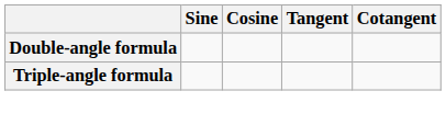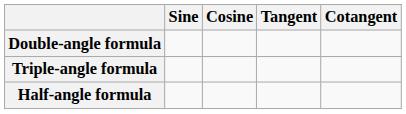 <table class="wikitable">
 <tr>
 <th></th>
 <th>Sine</th>
 <th>Cosine</th>
 <th>Tangent</th>
 <th>Cotangent</th>
 </tr>
 <tr>
 <th>Double-angle formula</th>
 <td></td>
 <td></td>
 <td></td>
 <td></td>
 </tr>
 <tr>
 <th>Triple-angle formula</th>
 <td></td>
 <td></td>
 <td></td>
 <td></td>
 </tr>
+<tr>
+<th>Half-angle formula</th>
+<td></td>
+<td></td>
+<td></td>
+<td></td>
+</tr>
 </table>
